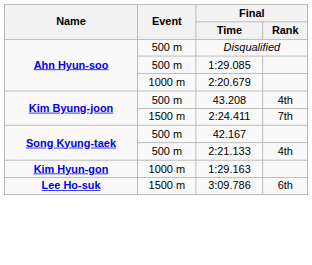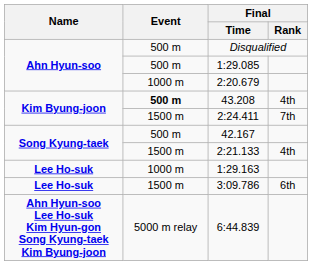 <table class="wikitable" style="font-size:90%; text-align:center; width:400px">
 <tr>
 <th rowspan=2>Name</th>
 <th rowspan=2>Event</th>
 <th colspan=2>Final</th>
 </tr>
 <tr>
 <th>Time</th>
 <th>Rank</th>
 </tr>
 <tr>
 <td rowspan=3><strong><a href='#'>Ahn Hyun-soo</a></strong></td>
 <td>500 m</td>
 <td colspan=2><em>Disqualified</em></td>
 </tr>
 <tr>
 <td>500 m</td>
 <td>1:29.085</td>
 <td></td>
 </tr>
 <tr>
 <td>1000 m</td>
 <td>2:20.679</td>
 <td></td>
 </tr>
 <tr>
 <td rowspan=2><strong><a href='#'>Kim Byung-joon</a></strong></td>
-<td>500 m</td>
+<td><strong>500 m</strong></td>
 <td>43.208</td>
 <td>4th</td>
 </tr>
 <tr>
 <td>1500 m</td>
 <td>2:24.411</td>
 <td>7th</td>
 </tr>
 <tr>
 <td rowspan=2><strong><a href='#'>Song Kyung-taek</a></strong></td>
 <td>500 m</td>
 <td>42.167</td>
 <td></td>
 </tr>
 <tr>
-<td>500 m</td>
+<td>1500 m</td>
 <td>2:21.133</td>
 <td>4th</td>
 </tr>
 <tr>
-<td><strong><a href='#'>Kim Hyun-gon</a></strong></td>
+<td><strong><a href='#'>Lee Ho-suk</a></strong></td>
 <td>1000 m</td>
 <td>1:29.163</td>
 <td></td>
 </tr>
 <tr>
 <td><strong><a href='#'>Lee Ho-suk</a></strong></td>
 <td>1500 m</td>
 <td>3:09.786</td>
 <td>6th</td>
 </tr>
+<tr>
+<td><strong><a href='#'>Ahn Hyun-soo</a> <br> <a href='#'>Lee Ho-suk</a> <br> <a href='#'>Kim Hyun-gon</a> <br> <a href='#'>Song Kyung-taek</a> <br> <a href='#'>Kim Byung-joon</a></strong></td>
+<td>5000 m relay</td>
+<td>6:44.839</td>
+<td></td>
+</tr>
 </table>
